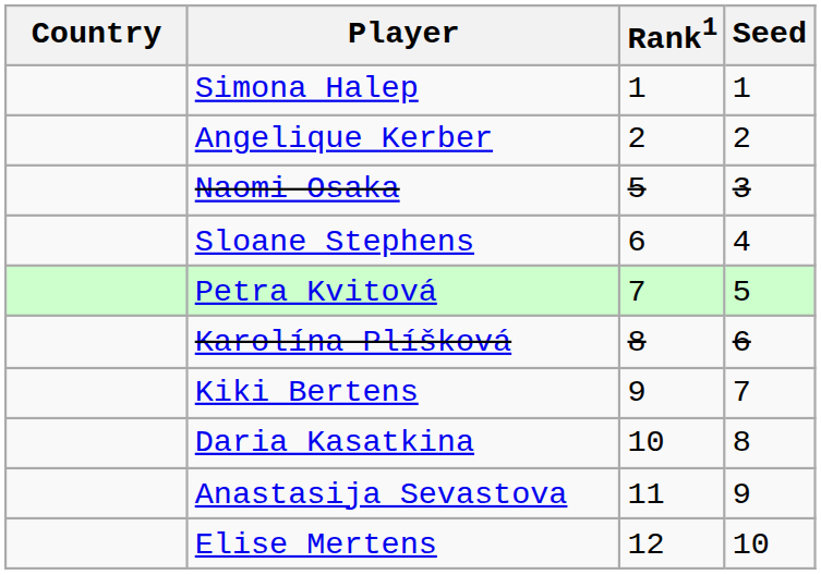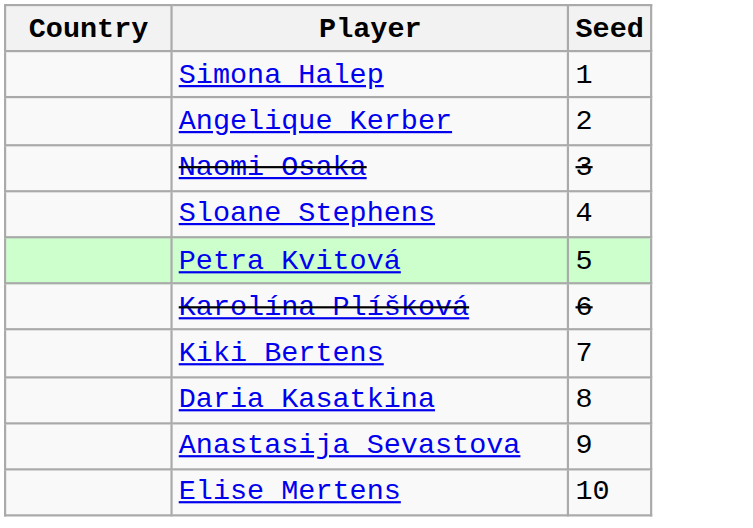 <table class="sortable wikitable">
 <tr>
 <th width=70>Country</th>
 <th width=175>Player</th>
-<th>Rank<sup>1</sup></th>
 <th>Seed</th>
 </tr>
 <tr>
 <td></td>
 <td><a href='#'>Simona Halep</a></td>
 <td>1</td>
-<td>1</td>
 </tr>
 <tr>
 <td></td>
 <td><a href='#'>Angelique Kerber</a></td>
 <td>2</td>
-<td>2</td>
 </tr>
 <tr>
 <td><s></s></td>
 <td><s><a href='#'>Naomi Osaka</a></s></td>
-<td><s>5</s></td>
 <td><s>3</s></td>
 </tr>
 <tr>
 <td></td>
 <td><a href='#'>Sloane Stephens</a></td>
-<td>6</td>
 <td>4</td>
 </tr>
 <tr style="background:#cfc;">
 <td></td>
 <td><a href='#'>Petra Kvitová</a></td>
-<td>7</td>
 <td>5</td>
 </tr>
 <tr>
 <td><s></s></td>
 <td><s><a href='#'>Karolína Plíšková</a></s></td>
-<td><s>8</s></td>
 <td><s>6</s></td>
 </tr>
 <tr>
 <td></td>
 <td><a href='#'>Kiki Bertens</a></td>
-<td>9</td>
 <td>7</td>
 </tr>
 <tr>
 <td></td>
 <td><a href='#'>Daria Kasatkina</a></td>
-<td>10</td>
 <td>8</td>
 </tr>
 <tr>
 <td></td>
 <td><a href='#'>Anastasija Sevastova</a></td>
-<td>11</td>
 <td>9</td>
 </tr>
 <tr>
 <td></td>
 <td><a href='#'>Elise Mertens</a></td>
-<td>12</td>
 <td>10</td>
 </tr>
 </table>
